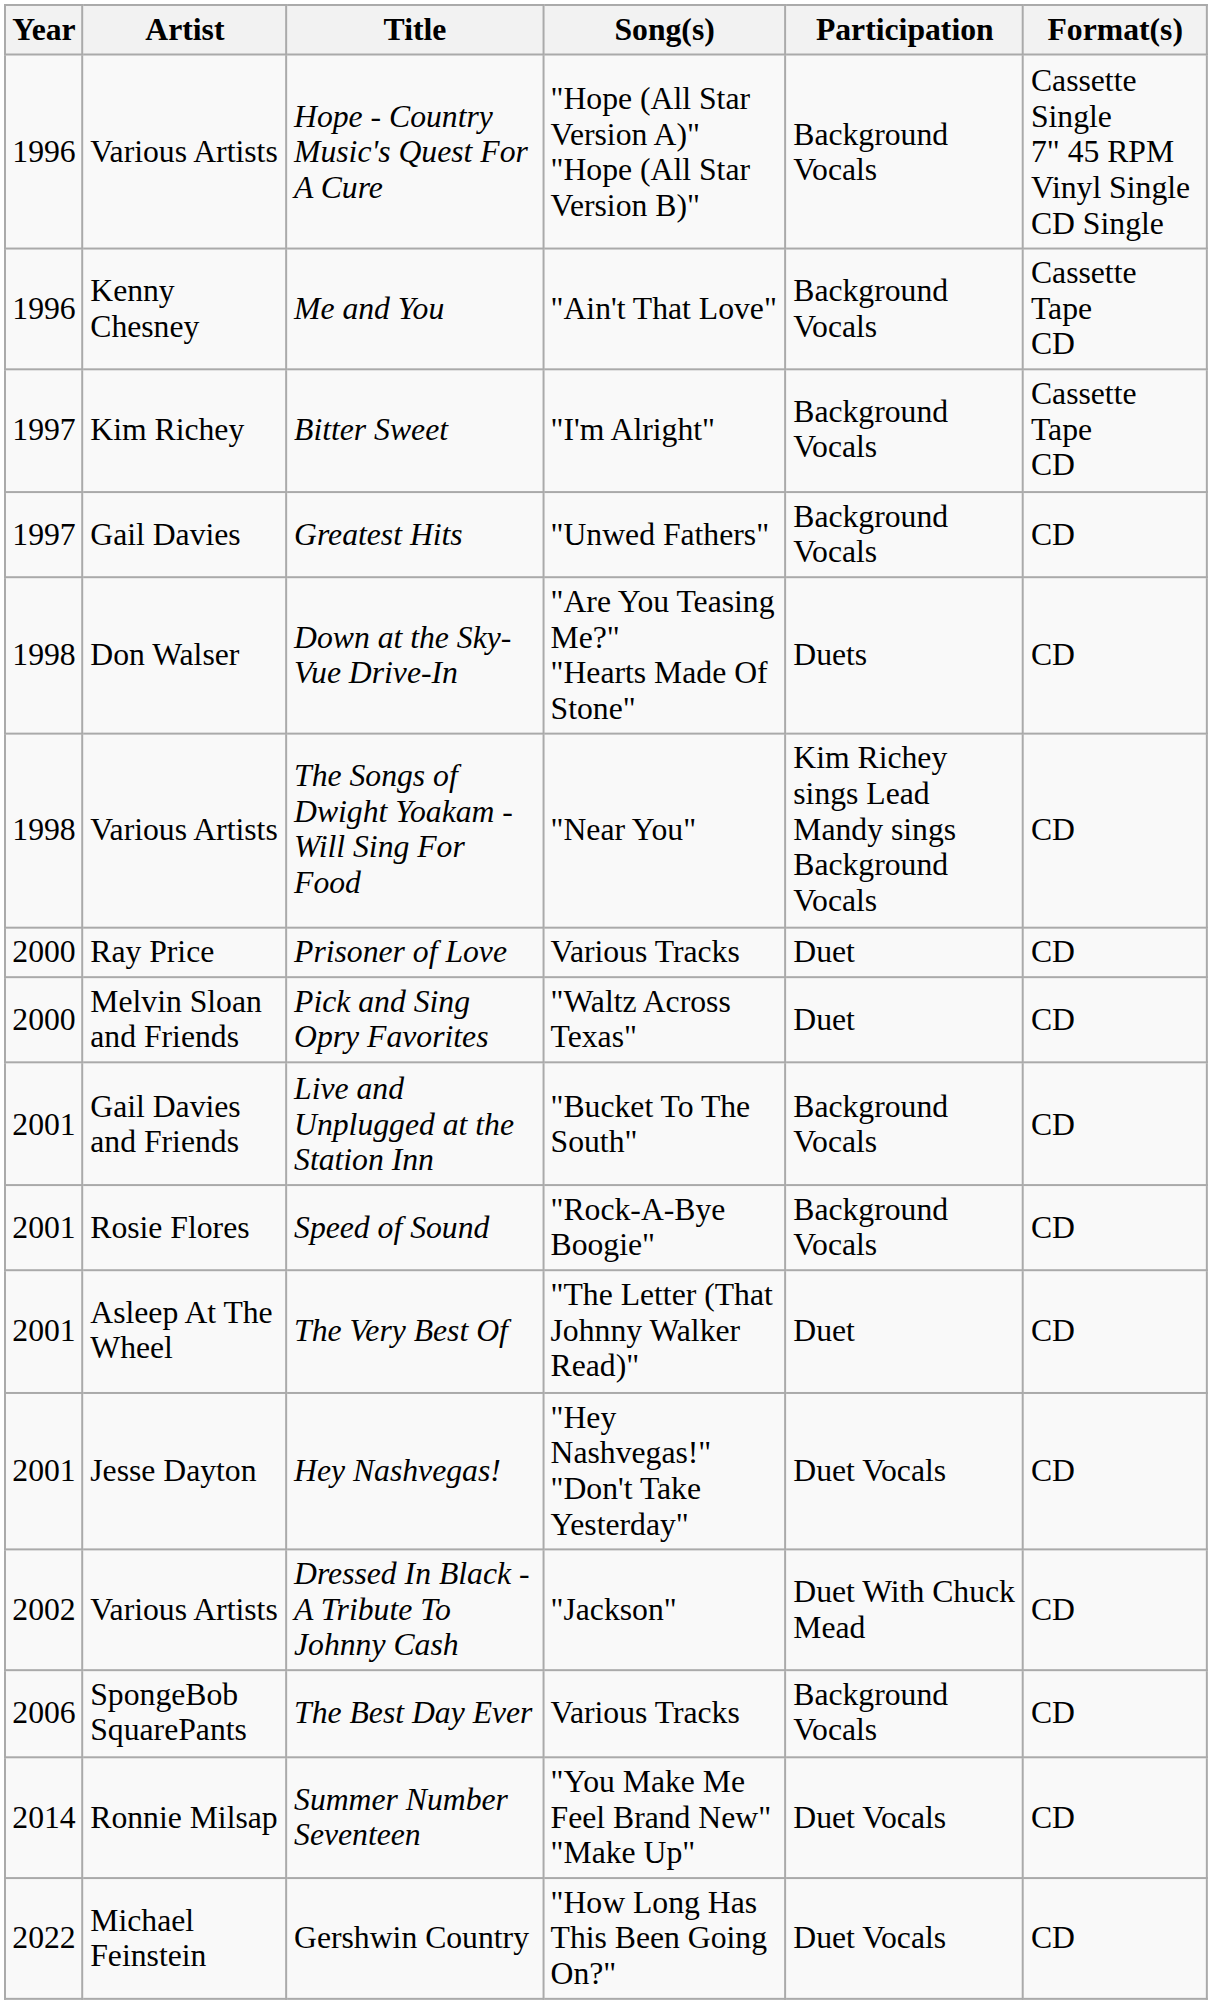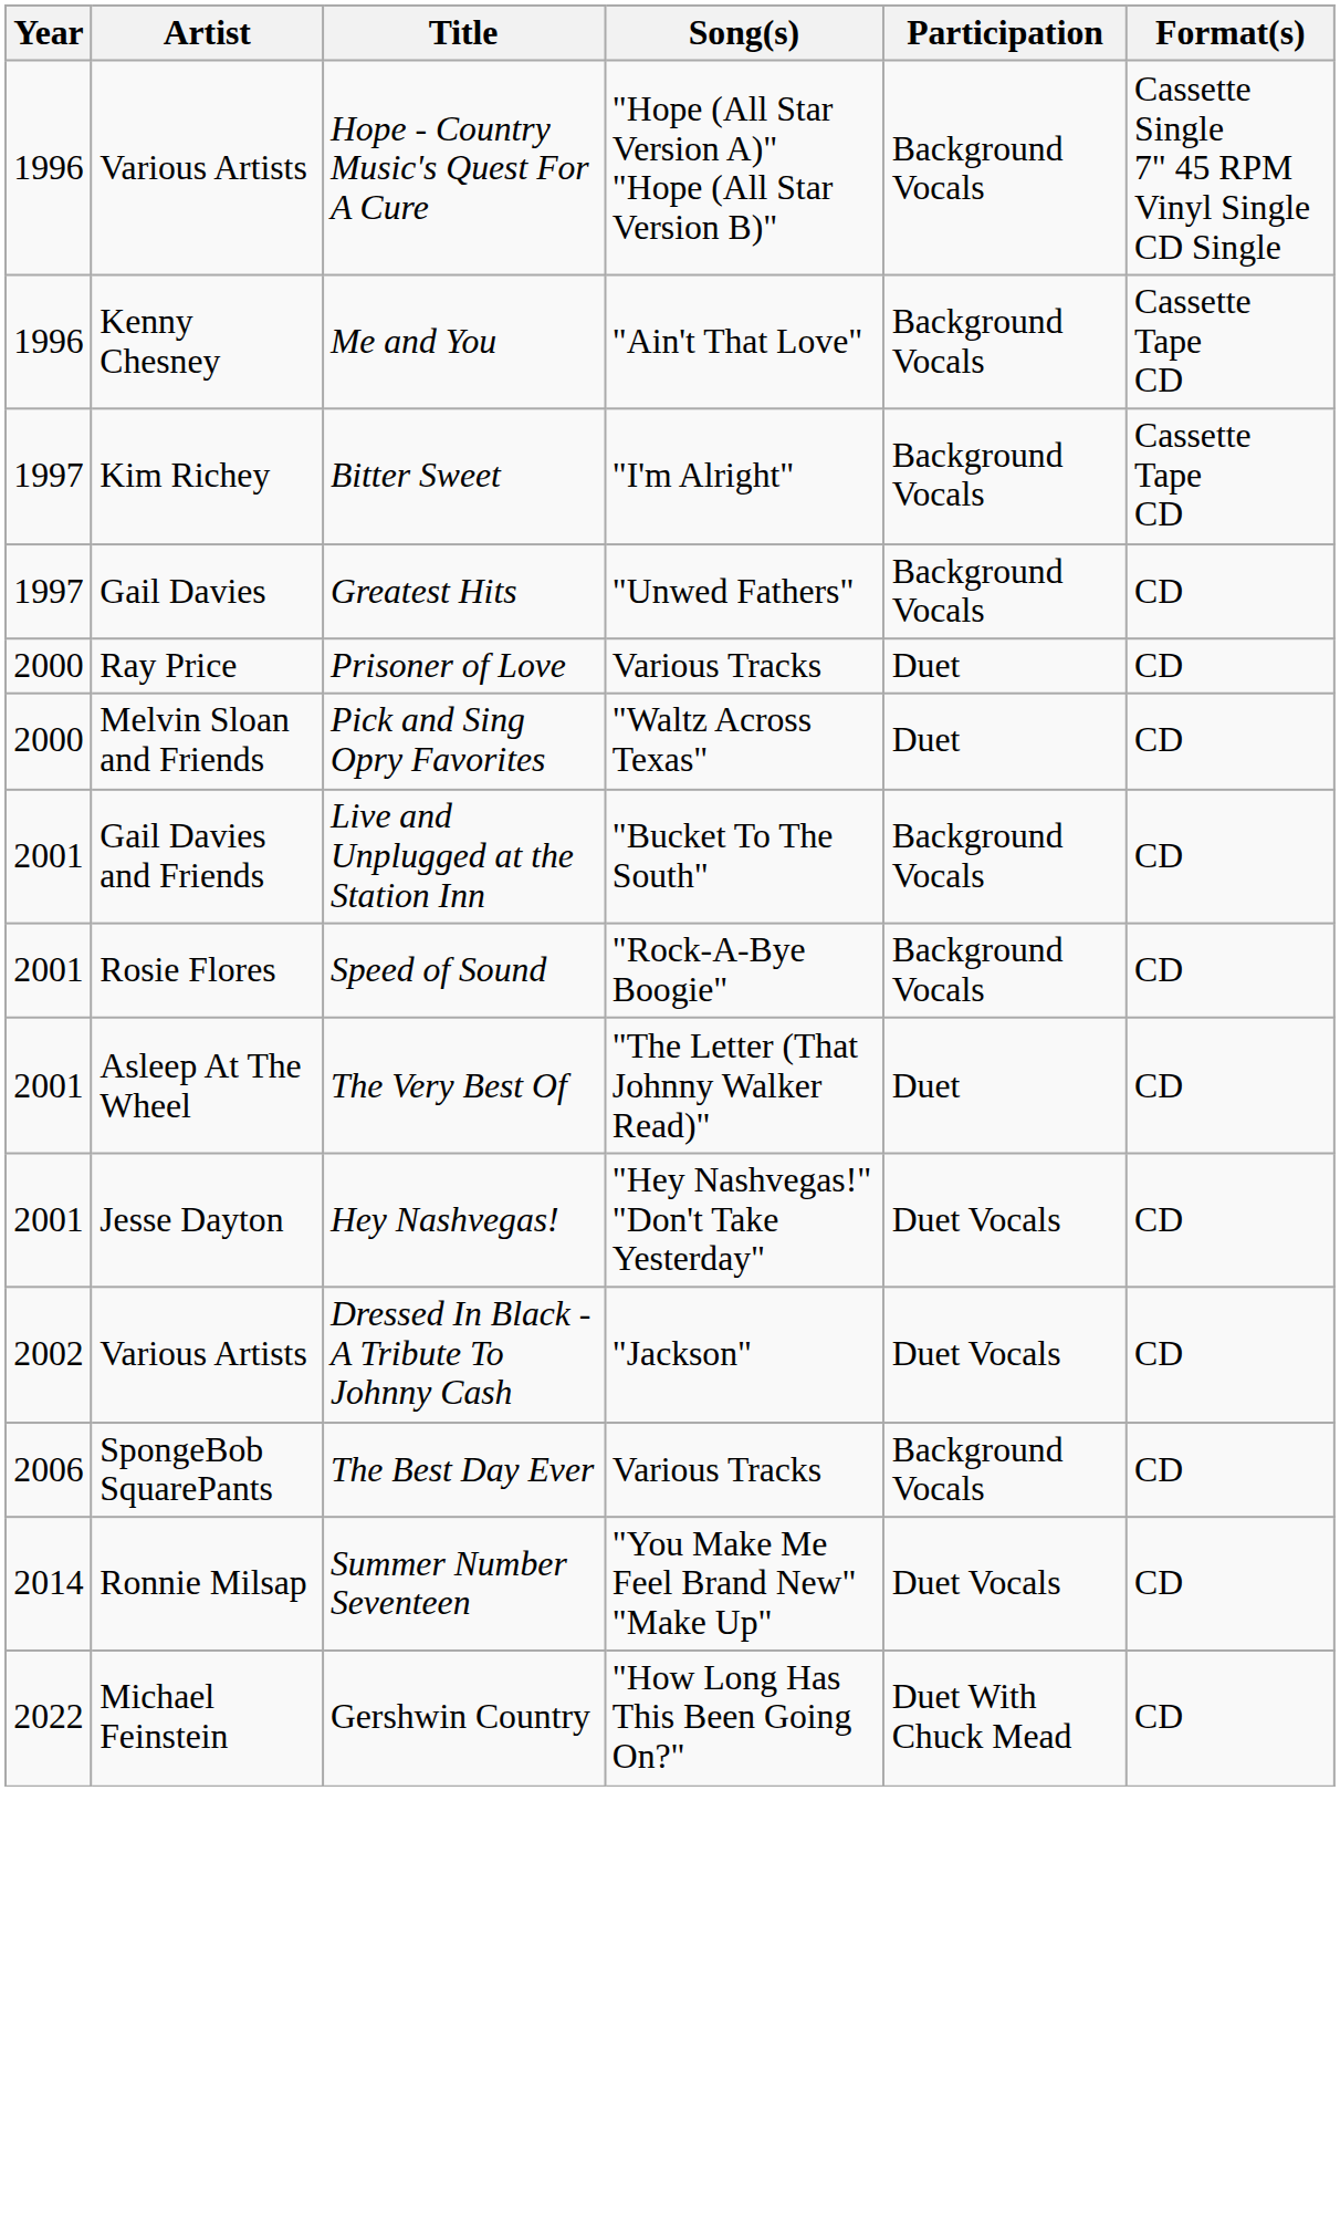 <table class="wikitable">
 <tr>
 <th>Year</th>
 <th>Artist</th>
 <th>Title</th>
 <th>Song(s)</th>
 <th>Participation</th>
 <th>Format(s)</th>
 </tr>
 <tr>
 <td>1996</td>
 <td>Various Artists</td>
 <td><em>Hope - Country Music's Quest For A Cure</em></td>
 <td>"Hope (All Star Version A)"<br>"Hope (All Star Version B)"</td>
 <td>Background Vocals</td>
 <td>Cassette Single<br>7" 45 RPM Vinyl Single<br>CD Single</td>
 </tr>
 <tr>
 <td>1996</td>
 <td>Kenny Chesney</td>
 <td><em>Me and You</em></td>
 <td>"Ain't That Love"</td>
 <td>Background Vocals</td>
 <td>Cassette Tape<br>CD</td>
 </tr>
 <tr>
 <td>1997</td>
 <td>Kim Richey</td>
 <td><em>Bitter Sweet</em></td>
 <td>"I'm Alright"</td>
 <td>Background Vocals</td>
 <td>Cassette Tape<br>CD</td>
 </tr>
 <tr>
 <td>1997</td>
 <td>Gail Davies</td>
 <td><em>Greatest Hits</em></td>
 <td>"Unwed Fathers"</td>
 <td>Background Vocals</td>
-<td>CD</td>
-</tr>
-<tr>
-<td>1998</td>
-<td>Don Walser</td>
-<td><em>Down at the Sky-Vue Drive-In</em></td>
-<td>"Are You Teasing Me?"<br>"Hearts Made Of Stone"</td>
-<td>Duets</td>
-<td>CD</td>
-</tr>
-<tr>
-<td>1998</td>
-<td>Various Artists</td>
-<td><em>The Songs of Dwight Yoakam - Will Sing For Food</em></td>
-<td>"Near You"</td>
-<td>Kim Richey sings Lead<br>Mandy sings Background Vocals</td>
 <td>CD</td>
 </tr>
 <tr>
 <td>2000</td>
 <td>Ray Price</td>
 <td><em>Prisoner of Love</em></td>
 <td>Various Tracks</td>
 <td>Duet</td>
 <td>CD</td>
 </tr>
 <tr>
 <td>2000</td>
 <td>Melvin Sloan and Friends</td>
 <td><em>Pick and Sing Opry Favorites</em></td>
 <td>"Waltz Across Texas"</td>
 <td>Duet</td>
 <td>CD</td>
 </tr>
 <tr>
 <td>2001</td>
 <td>Gail Davies and Friends</td>
 <td><em>Live and Unplugged at the Station Inn</em></td>
 <td>"Bucket To The South"</td>
 <td>Background Vocals</td>
 <td>CD</td>
 </tr>
 <tr>
 <td>2001</td>
 <td>Rosie Flores</td>
 <td><em>Speed of Sound</em></td>
 <td>"Rock-A-Bye Boogie"</td>
 <td>Background Vocals</td>
 <td>CD</td>
 </tr>
 <tr>
 <td>2001</td>
 <td>Asleep At The Wheel</td>
 <td><em>The Very Best Of</em></td>
 <td>"The Letter (That Johnny Walker Read)"</td>
 <td>Duet</td>
 <td>CD</td>
 </tr>
 <tr>
 <td>2001</td>
 <td>Jesse Dayton</td>
 <td><em>Hey Nashvegas!</em></td>
 <td>"Hey Nashvegas!"<br>"Don't Take Yesterday"</td>
 <td>Duet Vocals</td>
 <td>CD</td>
 </tr>
 <tr>
 <td>2002</td>
 <td>Various Artists</td>
 <td><em>Dressed In Black - A Tribute To Johnny Cash</em></td>
 <td>"Jackson"</td>
-<td>Duet With Chuck Mead</td>
+<td>Duet Vocals</td>
 <td>CD</td>
 </tr>
 <tr>
 <td>2006</td>
 <td>SpongeBob SquarePants</td>
 <td><em>The Best Day Ever</em></td>
 <td>Various Tracks</td>
 <td>Background Vocals</td>
 <td>CD</td>
 </tr>
 <tr>
 <td>2014</td>
 <td>Ronnie Milsap</td>
 <td><em>Summer Number Seventeen</em></td>
 <td>"You Make Me Feel Brand New"<br>"Make Up"</td>
 <td>Duet Vocals</td>
 <td>CD</td>
 </tr>
 <tr>
 <td>2022</td>
 <td>Michael Feinstein</td>
 <td>Gershwin Country</td>
 <td>"How Long Has This Been Going On?"</td>
-<td>Duet Vocals</td>
+<td>Duet With Chuck Mead</td>
 <td>CD</td>
 </tr>
 </table>
